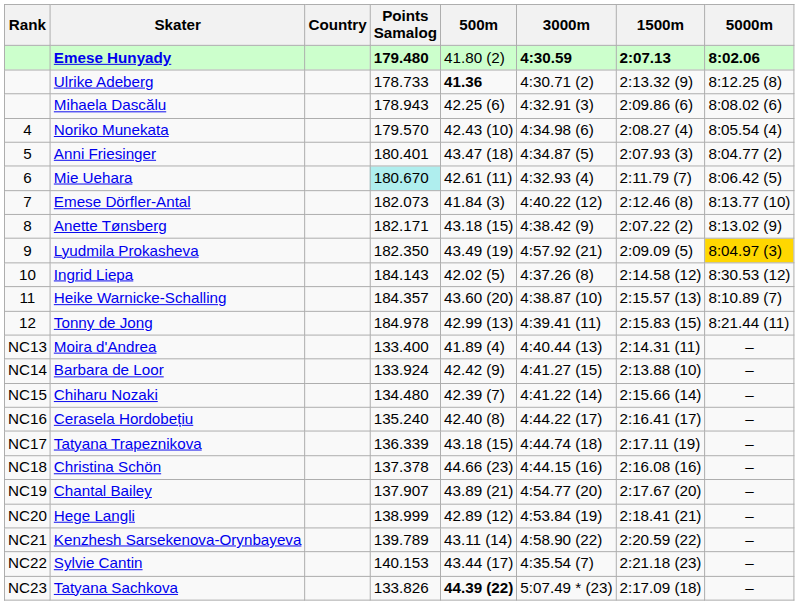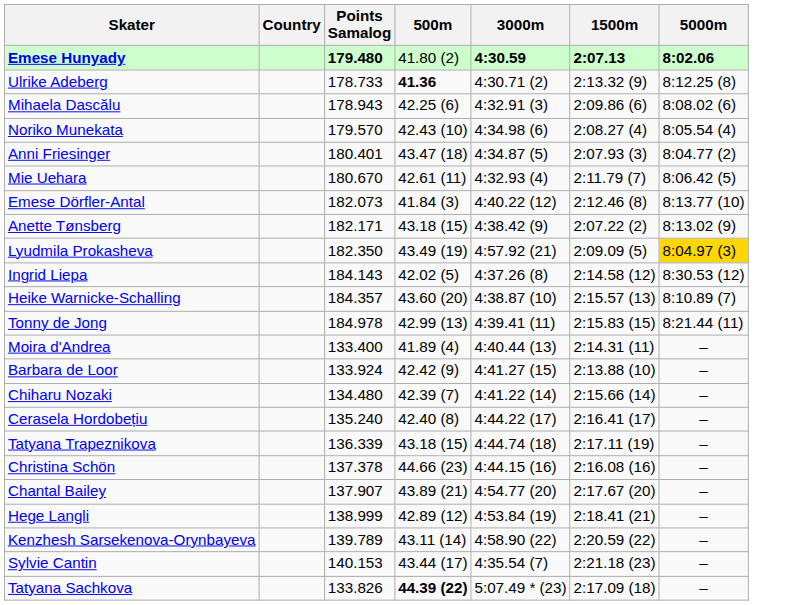 <table class="wikitable sortable" style="text-align:left">
 <tr>
-<th>Rank</th>
 <th>Skater</th>
 <th>Country</th>
 <th>Points <br> Samalog</th>
 <th>500m</th>
 <th>3000m</th>
 <th>1500m</th>
 <th>5000m</th>
 </tr>
 <tr bgcolor=ccffcc>
-<td style="text-align:center"></td>
 <td><strong><a href='#'>Emese Hunyady</a></strong></td>
 <td></td>
 <td><strong>179.480</strong></td>
 <td>41.80 (2)</td>
 <td><strong>4:30.59</strong> </td>
 <td><strong>2:07.13</strong> </td>
 <td><strong>8:02.06</strong> </td>
 </tr>
 <tr>
-<td style="text-align:center"></td>
 <td><a href='#'>Ulrike Adeberg</a></td>
 <td></td>
 <td>178.733</td>
 <td><strong>41.36</strong> </td>
 <td>4:30.71 (2)</td>
 <td>2:13.32 (9)</td>
 <td>8:12.25 (8)</td>
 </tr>
 <tr>
-<td style="text-align:center"></td>
 <td><a href='#'>Mihaela Dascălu</a></td>
 <td></td>
 <td>178.943</td>
 <td>42.25 (6)</td>
 <td>4:32.91 (3)</td>
 <td>2:09.86 (6)</td>
 <td>8:08.02 (6)</td>
 </tr>
 <tr>
-<td style="text-align:center">4</td>
 <td><a href='#'>Noriko Munekata</a></td>
 <td></td>
 <td>179.570</td>
 <td>42.43 (10)</td>
 <td>4:34.98 (6)</td>
 <td>2:08.27 (4)</td>
 <td>8:05.54 (4)</td>
 </tr>
 <tr>
-<td style="text-align:center">5</td>
 <td><a href='#'>Anni Friesinger</a></td>
 <td></td>
 <td>180.401</td>
 <td>43.47 (18)</td>
 <td>4:34.87 (5)</td>
 <td>2:07.93 (3)</td>
 <td>8:04.77 (2)</td>
 </tr>
 <tr>
-<td style="text-align:center">6</td>
 <td><a href='#'>Mie Uehara</a></td>
 <td></td>
-<td style="background: paleturquoise;">180.670</td>
+<td>180.670</td>
 <td>42.61 (11)</td>
 <td>4:32.93 (4)</td>
 <td>2:11.79 (7)</td>
 <td>8:06.42 (5)</td>
 </tr>
 <tr>
-<td style="text-align:center">7</td>
 <td><a href='#'>Emese Dörfler-Antal</a></td>
 <td></td>
 <td>182.073</td>
 <td>41.84 (3)</td>
 <td>4:40.22 (12)</td>
 <td>2:12.46 (8)</td>
 <td>8:13.77 (10)</td>
 </tr>
 <tr>
-<td style="text-align:center">8</td>
 <td><a href='#'>Anette Tønsberg</a></td>
 <td></td>
 <td>182.171</td>
 <td>43.18 (15)</td>
 <td>4:38.42 (9)</td>
 <td>2:07.22 (2)</td>
 <td>8:13.02 (9)</td>
 </tr>
 <tr>
-<td style="text-align:center">9</td>
 <td><a href='#'>Lyudmila Prokasheva</a></td>
 <td></td>
 <td>182.350</td>
 <td>43.49 (19)</td>
 <td>4:57.92 (21)</td>
 <td>2:09.09 (5)</td>
 <td style="background: gold;">8:04.97 (3)</td>
 </tr>
 <tr>
-<td style="text-align:center">10</td>
 <td><a href='#'>Ingrid Liepa</a></td>
 <td></td>
 <td>184.143</td>
 <td>42.02 (5)</td>
 <td>4:37.26 (8)</td>
 <td>2:14.58 (12)</td>
 <td>8:30.53 (12)</td>
 </tr>
 <tr>
-<td style="text-align:center">11</td>
 <td><a href='#'>Heike Warnicke-Schalling</a></td>
 <td></td>
 <td>184.357</td>
 <td>43.60 (20)</td>
 <td>4:38.87 (10)</td>
 <td>2:15.57 (13)</td>
 <td>8:10.89 (7)</td>
 </tr>
 <tr>
-<td style="text-align:center">12</td>
 <td><a href='#'>Tonny de Jong</a></td>
 <td></td>
 <td>184.978</td>
 <td>42.99 (13)</td>
 <td>4:39.41 (11)</td>
 <td>2:15.83 (15)</td>
 <td>8:21.44 (11)</td>
 </tr>
 <tr>
-<td style="text-align:center">NC13</td>
 <td><a href='#'>Moira d'Andrea</a></td>
 <td></td>
 <td>133.400</td>
 <td>41.89 (4)</td>
 <td>4:40.44 (13)</td>
 <td>2:14.31 (11)</td>
 <td style="text-align:center">–</td>
 </tr>
 <tr>
-<td style="text-align:center">NC14</td>
 <td><a href='#'>Barbara de Loor</a></td>
 <td></td>
 <td>133.924</td>
 <td>42.42 (9)</td>
 <td>4:41.27 (15)</td>
 <td>2:13.88 (10)</td>
 <td style="text-align:center">–</td>
 </tr>
 <tr>
-<td style="text-align:center">NC15</td>
 <td><a href='#'>Chiharu Nozaki</a></td>
 <td></td>
 <td>134.480</td>
 <td>42.39 (7)</td>
 <td>4:41.22 (14)</td>
 <td>2:15.66 (14)</td>
 <td style="text-align:center">–</td>
 </tr>
 <tr>
-<td style="text-align:center">NC16</td>
 <td><a href='#'>Cerasela Hordobețiu</a></td>
 <td></td>
 <td>135.240</td>
 <td>42.40 (8)</td>
 <td>4:44.22 (17)</td>
 <td>2:16.41 (17)</td>
 <td style="text-align:center">–</td>
 </tr>
 <tr>
-<td style="text-align:center">NC17</td>
 <td><a href='#'>Tatyana Trapeznikova</a></td>
 <td></td>
 <td>136.339</td>
 <td>43.18 (15)</td>
 <td>4:44.74 (18)</td>
 <td>2:17.11 (19)</td>
 <td style="text-align:center">–</td>
 </tr>
 <tr>
-<td style="text-align:center">NC18</td>
 <td><a href='#'>Christina Schön</a></td>
 <td></td>
 <td>137.378</td>
 <td>44.66 (23)</td>
 <td>4:44.15 (16)</td>
 <td>2:16.08 (16)</td>
 <td style="text-align:center">–</td>
 </tr>
 <tr>
-<td style="text-align:center">NC19</td>
 <td><a href='#'>Chantal Bailey</a></td>
 <td></td>
 <td>137.907</td>
 <td>43.89 (21)</td>
 <td>4:54.77 (20)</td>
 <td>2:17.67 (20)</td>
 <td style="text-align:center">–</td>
 </tr>
 <tr>
-<td style="text-align:center">NC20</td>
 <td><a href='#'>Hege Langli</a></td>
 <td></td>
 <td>138.999</td>
 <td>42.89 (12)</td>
 <td>4:53.84 (19)</td>
 <td>2:18.41 (21)</td>
 <td style="text-align:center">–</td>
 </tr>
 <tr>
-<td style="text-align:center">NC21</td>
 <td><a href='#'>Kenzhesh Sarsekenova-Orynbayeva</a></td>
 <td></td>
 <td>139.789</td>
 <td>43.11 (14)</td>
 <td>4:58.90 (22)</td>
 <td>2:20.59 (22)</td>
 <td style="text-align:center">–</td>
 </tr>
 <tr>
-<td style="text-align:center">NC22</td>
 <td><a href='#'>Sylvie Cantin</a></td>
 <td></td>
 <td>140.153</td>
 <td>43.44 (17)</td>
 <td>4:35.54 (7)</td>
 <td>2:21.18 (23)</td>
 <td style="text-align:center">–</td>
 </tr>
 <tr>
-<td style="text-align:center">NC23</td>
 <td><a href='#'>Tatyana Sachkova</a></td>
 <td></td>
 <td>133.826</td>
 <td><strong>44.39 (22)</strong></td>
 <td>5:07.49 * (23)</td>
 <td>2:17.09 (18)</td>
 <td style="text-align:center">–</td>
 </tr>
 </table>
